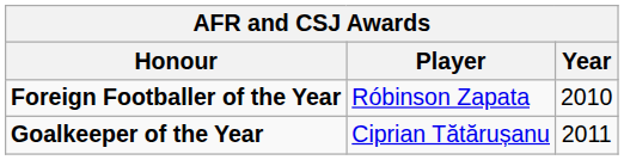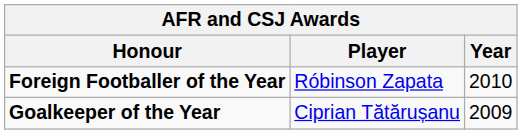 <table class="wikitable" align=center>
 <tr>
 <th Colspan=3>AFR and CSJ Awards</th>
 </tr>
 <tr>
 <th Align=Left>Honour</th>
 <th Align=Left>Player</th>
 <th Align=Left>Year</th>
 </tr>
 <tr>
 <td valign="top" Rowspan=1 Align=left><strong>Foreign Footballer of the Year</strong></td>
 <td><a href='#'>Róbinson Zapata</a></td>
 <td class="wikitable" align=center>2010</td>
 </tr>
 <tr>
 <td valign="top" Rowspan=1 Align=left><strong>Goalkeeper of the Year</strong></td>
 <td><a href='#'>Ciprian Tătărușanu</a></td>
-<td class="wikitable" align=center>2011</td>
+<td class="wikitable" align=center>2009</td>
 </tr>
 </table>
